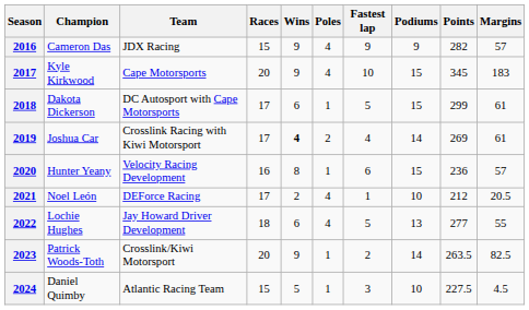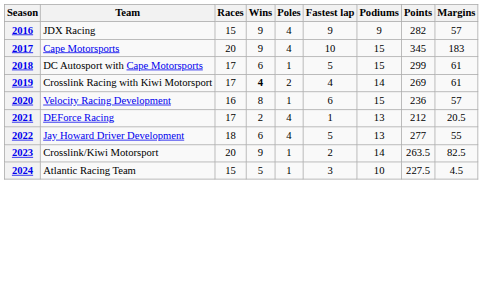 <table class="wikitable" style="font-size:85%; text-align:center">
 <tr>
 <th>Season</th>
-<th>Champion</th>
 <th>Team</th>
 <th>Races</th>
 <th>Wins</th>
 <th>Poles</th>
 <th>Fastest lap</th>
 <th>Podiums</th>
 <th>Points</th>
 <th>Margins</th>
 </tr>
 <tr>
 <th><a href='#'>2016</a></th>
-<td align=left> <a href='#'>Cameron Das</a></td>
 <td align=left> JDX Racing</td>
 <td>15</td>
 <td>9</td>
 <td>4</td>
 <td>9</td>
 <td>9</td>
 <td>282</td>
 <td>57</td>
 </tr>
 <tr>
 <th><a href='#'>2017</a></th>
-<td align=left> <a href='#'>Kyle Kirkwood</a></td>
 <td align=left> <a href='#'>Cape Motorsports</a></td>
 <td>20</td>
 <td>9</td>
 <td>4</td>
 <td>10</td>
 <td>15</td>
 <td>345</td>
 <td>183</td>
 </tr>
 <tr>
 <th><a href='#'>2018</a></th>
-<td align=left> <a href='#'>Dakota Dickerson</a></td>
 <td align=left> DC Autosport with <a href='#'>Cape Motorsports</a></td>
 <td>17</td>
 <td>6</td>
 <td>1</td>
 <td>5</td>
 <td>15</td>
 <td>299</td>
 <td>61</td>
 </tr>
 <tr>
 <th><a href='#'>2019</a></th>
-<td align=left> <a href='#'>Joshua Car</a></td>
 <td align=left> Crosslink Racing with Kiwi Motorsport</td>
 <td>17</td>
 <td><strong>4</strong></td>
 <td>2</td>
 <td>4</td>
 <td>14</td>
 <td>269</td>
 <td>61</td>
 </tr>
 <tr>
 <th><a href='#'>2020</a></th>
-<td align=left> <a href='#'>Hunter Yeany</a></td>
 <td align=left> <a href='#'>Velocity Racing Development</a></td>
 <td>16</td>
 <td>8</td>
 <td>1</td>
 <td>6</td>
 <td>15</td>
 <td>236</td>
 <td>57</td>
 </tr>
 <tr>
 <th><a href='#'>2021</a></th>
-<td align=left> <a href='#'>Noel León</a></td>
 <td align=left> <a href='#'>DEForce Racing</a></td>
 <td>17</td>
 <td>2</td>
 <td>4</td>
 <td>1</td>
-<td>10</td>
+<td>13</td>
 <td>212</td>
 <td>20.5</td>
 </tr>
 <tr>
 <th><a href='#'>2022</a></th>
-<td align=left> <a href='#'>Lochie Hughes</a></td>
 <td align=left> <a href='#'>Jay Howard Driver Development</a></td>
 <td>18</td>
 <td>6</td>
 <td>4</td>
 <td>5</td>
 <td>13</td>
 <td>277</td>
 <td>55</td>
 </tr>
 <tr>
 <th><a href='#'>2023</a></th>
-<td align=left> <a href='#'>Patrick Woods-Toth</a></td>
 <td align=left> Crosslink/Kiwi Motorsport</td>
 <td>20</td>
 <td>9</td>
 <td>1</td>
 <td>2</td>
 <td>14</td>
 <td>263.5</td>
 <td>82.5</td>
 </tr>
 <tr>
 <th><a href='#'>2024</a></th>
-<td align=left> Daniel Quimby</td>
 <td align=left> Atlantic Racing Team</td>
 <td>15</td>
 <td>5</td>
 <td>1</td>
 <td>3</td>
 <td>10</td>
 <td>227.5</td>
 <td>4.5</td>
 </tr>
 </table>
